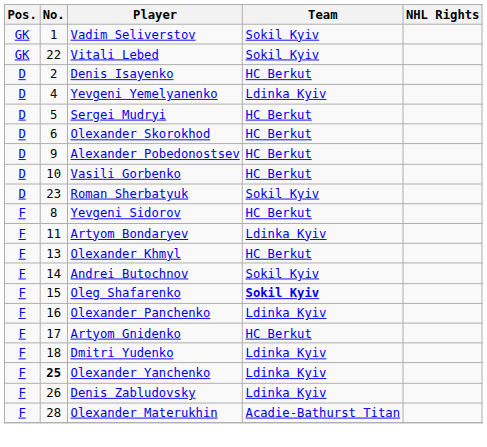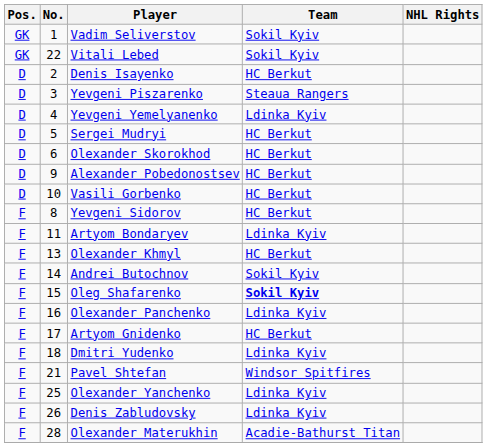 <table class="wikitable sortable">
 <tr>
 <th>Pos.</th>
 <th>No.</th>
 <th>Player</th>
 <th>Team</th>
 <th>NHL Rights</th>
 </tr>
 <tr>
 <td style="text-align:center;"><a href='#'>GK</a></td>
 <td style="text-align:center;">1</td>
 <td><a href='#'>Vadim Seliverstov</a></td>
 <td> <a href='#'>Sokil Kyiv</a></td>
 <td></td>
 </tr>
 <tr>
 <td style="text-align:center;"><a href='#'>GK</a></td>
 <td style="text-align:center;">22</td>
 <td><a href='#'>Vitali Lebed</a></td>
 <td> <a href='#'>Sokil Kyiv</a></td>
 <td></td>
 </tr>
 <tr>
 <td style="text-align:center;"><a href='#'>D</a></td>
 <td style="text-align:center;">2</td>
 <td><a href='#'>Denis Isayenko</a></td>
 <td> <a href='#'>HC Berkut</a></td>
+<td></td>
+</tr>
+<tr>
+<td style="text-align:center;"><a href='#'>D</a></td>
+<td style="text-align:center;">3</td>
+<td><a href='#'>Yevgeni Piszarenko</a></td>
+<td> <a href='#'>Steaua Rangers</a></td>
 <td></td>
 </tr>
 <tr>
 <td style="text-align:center;"><a href='#'>D</a></td>
 <td style="text-align:center;">4</td>
 <td><a href='#'>Yevgeni Yemelyanenko</a></td>
 <td> <a href='#'>Ldinka Kyiv</a></td>
 <td></td>
 </tr>
 <tr>
 <td style="text-align:center;"><a href='#'>D</a></td>
 <td style="text-align:center;">5</td>
 <td><a href='#'>Sergei Mudryi</a></td>
 <td> <a href='#'>HC Berkut</a></td>
 <td></td>
 </tr>
 <tr>
 <td style="text-align:center;"><a href='#'>D</a></td>
 <td style="text-align:center;">6</td>
 <td><a href='#'>Olexander Skorokhod</a></td>
 <td> <a href='#'>HC Berkut</a></td>
 <td></td>
 </tr>
 <tr>
 <td style="text-align:center;"><a href='#'>D</a></td>
 <td style="text-align:center;">9</td>
 <td><a href='#'>Alexander Pobedonostsev</a></td>
 <td> <a href='#'>HC Berkut</a></td>
 <td></td>
 </tr>
 <tr>
 <td style="text-align:center;"><a href='#'>D</a></td>
 <td style="text-align:center;">10</td>
 <td><a href='#'>Vasili Gorbenko</a></td>
 <td> <a href='#'>HC Berkut</a></td>
-<td></td>
-</tr>
-<tr>
-<td style="text-align:center;"><a href='#'>D</a></td>
-<td style="text-align:center;">23</td>
-<td><a href='#'>Roman Sherbatyuk</a></td>
-<td> <a href='#'>Sokil Kyiv</a></td>
 <td></td>
 </tr>
 <tr>
 <td style="text-align:center;"><a href='#'>F</a></td>
 <td style="text-align:center;">8</td>
 <td><a href='#'>Yevgeni Sidorov</a></td>
 <td> <a href='#'>HC Berkut</a></td>
 <td></td>
 </tr>
 <tr>
 <td style="text-align:center;"><a href='#'>F</a></td>
 <td style="text-align:center;">11</td>
 <td><a href='#'>Artyom Bondaryev</a></td>
 <td> <a href='#'>Ldinka Kyiv</a></td>
 <td></td>
 </tr>
 <tr>
 <td style="text-align:center;"><a href='#'>F</a></td>
 <td style="text-align:center;">13</td>
 <td><a href='#'>Olexander Khmyl</a></td>
 <td> <a href='#'>HC Berkut</a></td>
 <td></td>
 </tr>
 <tr>
 <td style="text-align:center;"><a href='#'>F</a></td>
 <td style="text-align:center;">14</td>
 <td><a href='#'>Andrei Butochnov</a></td>
 <td> <a href='#'>Sokil Kyiv</a></td>
 <td></td>
 </tr>
 <tr>
 <td style="text-align:center;"><a href='#'>F</a></td>
 <td style="text-align:center;">15</td>
 <td><a href='#'>Oleg Shafarenko</a></td>
 <td><strong> <a href='#'>Sokil Kyiv</a></strong></td>
 <td></td>
 </tr>
 <tr>
 <td style="text-align:center;"><a href='#'>F</a></td>
 <td style="text-align:center;">16</td>
 <td><a href='#'>Olexander Panchenko</a></td>
 <td> <a href='#'>Ldinka Kyiv</a></td>
 <td></td>
 </tr>
 <tr>
 <td style="text-align:center;"><a href='#'>F</a></td>
 <td style="text-align:center;">17</td>
 <td><a href='#'>Artyom Gnidenko</a></td>
 <td> <a href='#'>HC Berkut</a></td>
 <td></td>
 </tr>
 <tr>
 <td style="text-align:center;"><a href='#'>F</a></td>
 <td style="text-align:center;">18</td>
 <td><a href='#'>Dmitri Yudenko</a></td>
 <td> <a href='#'>Ldinka Kyiv</a></td>
 <td></td>
 </tr>
 <tr>
 <td style="text-align:center;"><a href='#'>F</a></td>
-<td style="text-align:center;"><strong>25</strong></td>
+<td style="text-align:center;">21</td>
+<td><a href='#'>Pavel Shtefan</a></td>
+<td> <a href='#'>Windsor Spitfires</a></td>
+<td></td>
+</tr>
+<tr>
+<td style="text-align:center;"><a href='#'>F</a></td>
+<td style="text-align:center;">25</td>
 <td><a href='#'>Olexander Yanchenko</a></td>
 <td> <a href='#'>Ldinka Kyiv</a></td>
 <td></td>
 </tr>
 <tr>
 <td style="text-align:center;"><a href='#'>F</a></td>
 <td style="text-align:center;">26</td>
 <td><a href='#'>Denis Zabludovsky</a></td>
 <td> <a href='#'>Ldinka Kyiv</a></td>
 <td></td>
 </tr>
 <tr>
 <td style="text-align:center;"><a href='#'>F</a></td>
 <td style="text-align:center;">28</td>
 <td><a href='#'>Olexander Materukhin</a></td>
 <td> <a href='#'>Acadie-Bathurst Titan</a></td>
 <td></td>
 </tr>
 <tr>
 </tr>
 </table>
